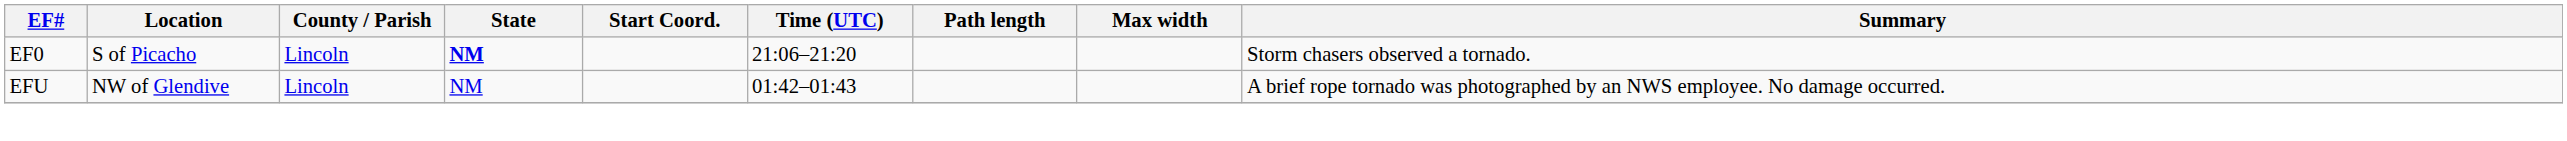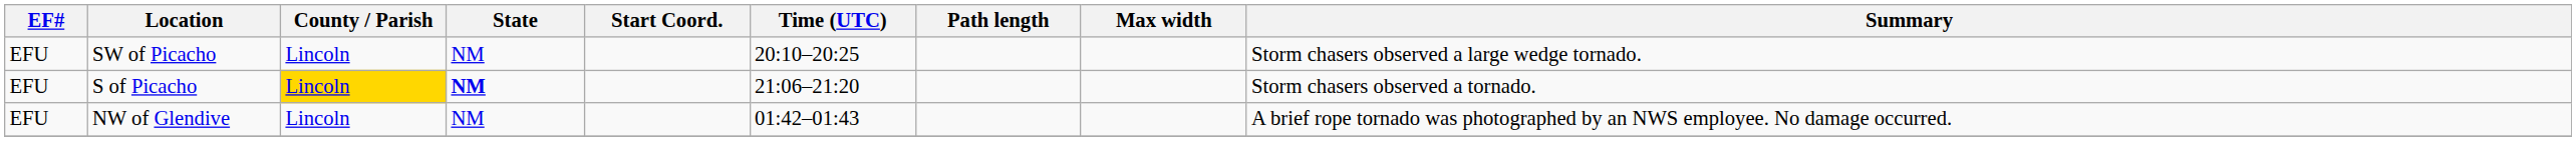 <table class="wikitable sortable" style="width:100%;">
 <tr>
 <th scope="col"  style="width:3%; text-align:center;"><a href='#'>EF#</a></th>
 <th scope="col"  style="width:7%; text-align:center;" class="unsortable">Location</th>
 <th scope="col"  style="width:6%; text-align:center;" class="unsortable">County / Parish</th>
 <th scope="col"  style="width:5%; text-align:center;">State</th>
 <th scope="col"  style="width:6%; text-align:center;">Start Coord.</th>
 <th scope="col"  style="width:6%; text-align:center;">Time (<a href='#'>UTC</a>)</th>
 <th scope="col"  style="width:6%; text-align:center;">Path length</th>
 <th scope="col"  style="width:6%; text-align:center;">Max width</th>
 <th scope="col" class="unsortable" style="width:48%; text-align:center;">Summary</th>
 </tr>
 <tr>
-<td bgcolor=>EF0</td>
+<td bgcolor=>EFU</td>
+<td>SW of <a href='#'>Picacho</a></td>
+<td><a href='#'>Lincoln</a></td>
+<td><a href='#'>NM</a></td>
+<td></td>
+<td>20:10–20:25</td>
+<td></td>
+<td></td>
+<td>Storm chasers observed a large wedge tornado.</td>
+</tr>
+<tr>
+<td bgcolor=>EFU</td>
 <td>S of <a href='#'>Picacho</a></td>
-<td><a href='#'>Lincoln</a></td>
+<td style="background: gold;"><a href='#'>Lincoln</a></td>
 <td><strong><a href='#'>NM</a></strong></td>
 <td></td>
 <td>21:06–21:20</td>
 <td></td>
 <td></td>
 <td>Storm chasers observed a tornado.</td>
 </tr>
 <tr>
 <td bgcolor=>EFU</td>
 <td>NW of <a href='#'>Glendive</a></td>
 <td><a href='#'>Lincoln</a></td>
 <td><a href='#'>NM</a></td>
 <td></td>
 <td>01:42–01:43</td>
 <td></td>
 <td></td>
 <td>A brief rope tornado was photographed by an NWS employee. No damage occurred.</td>
 </tr>
 <tr>
 </tr>
 </table>
